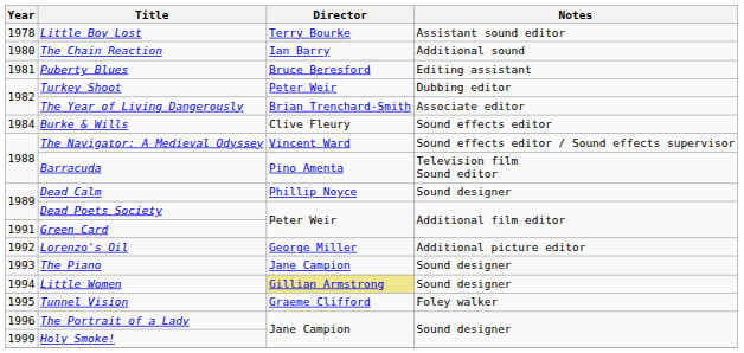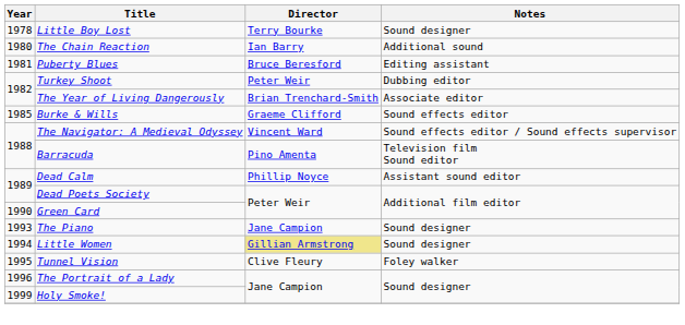 <table class="wikitable">
 <tr>
 <th>Year</th>
 <th>Title</th>
 <th>Director</th>
 <th>Notes</th>
 </tr>
 <tr>
 <td>1978</td>
 <td><em><a href='#'>Little Boy Lost</a></em></td>
 <td><a href='#'>Terry Bourke</a></td>
-<td>Assistant sound editor</td>
+<td>Sound designer</td>
 </tr>
 <tr>
 <td>1980</td>
 <td><em><a href='#'>The Chain Reaction</a></em></td>
 <td><a href='#'>Ian Barry</a></td>
 <td>Additional sound</td>
 </tr>
 <tr>
 <td>1981</td>
 <td><em><a href='#'>Puberty Blues</a></em></td>
 <td><a href='#'>Bruce Beresford</a></td>
 <td>Editing assistant</td>
 </tr>
 <tr>
 <td rowspan=2>1982</td>
 <td><em><a href='#'>Turkey Shoot</a></em></td>
 <td><a href='#'>Peter Weir</a></td>
 <td>Dubbing editor</td>
 </tr>
 <tr>
 <td><em><a href='#'>The Year of Living Dangerously</a></em></td>
 <td><a href='#'>Brian Trenchard-Smith</a></td>
 <td>Associate editor</td>
 </tr>
 <tr>
-<td>1984</td>
+<td>1985</td>
 <td><em><a href='#'>Burke & Wills</a></em></td>
-<td>Clive Fleury</td>
+<td><a href='#'>Graeme Clifford</a></td>
 <td>Sound effects editor</td>
 </tr>
 <tr>
 <td rowspan=2>1988</td>
 <td><em><a href='#'>The Navigator: A Medieval Odyssey</a></em></td>
 <td><a href='#'>Vincent Ward</a></td>
 <td>Sound effects editor / Sound effects supervisor</td>
 </tr>
 <tr>
 <td><em><a href='#'>Barracuda</a></em></td>
 <td><a href='#'>Pino Amenta</a></td>
 <td>Television film<br>Sound editor</td>
 </tr>
 <tr>
 <td rowspan=2>1989</td>
 <td><em><a href='#'>Dead Calm</a></em></td>
 <td><a href='#'>Phillip Noyce</a></td>
-<td>Sound designer</td>
+<td>Assistant sound editor</td>
 </tr>
 <tr>
 <td><em><a href='#'>Dead Poets Society</a></em></td>
 <td rowspan=2>Peter Weir</td>
 <td rowspan=2>Additional film editor</td>
 </tr>
 <tr>
-<td>1991</td>
+<td>1990</td>
 <td><em><a href='#'>Green Card</a></em></td>
-</tr>
-<tr>
-<td>1992</td>
-<td><em><a href='#'>Lorenzo's Oil</a></em></td>
-<td><a href='#'>George Miller</a></td>
-<td>Additional picture editor</td>
 </tr>
 <tr>
 <td>1993</td>
 <td><em><a href='#'>The Piano</a></em></td>
 <td><a href='#'>Jane Campion</a></td>
 <td>Sound designer</td>
 </tr>
 <tr>
 <td>1994</td>
 <td><em><a href='#'>Little Women</a></em></td>
 <td style="background: khaki;"><a href='#'>Gillian Armstrong</a></td>
 <td>Sound designer</td>
 </tr>
 <tr>
 <td>1995</td>
 <td><em><a href='#'>Tunnel Vision</a></em></td>
-<td><a href='#'>Graeme Clifford</a></td>
+<td>Clive Fleury</td>
 <td>Foley walker</td>
 </tr>
 <tr>
 <td>1996</td>
 <td><em><a href='#'>The Portrait of a Lady</a></em></td>
 <td rowspan=2>Jane Campion</td>
 <td rowspan=2>Sound designer</td>
 </tr>
 <tr>
 <td>1999</td>
 <td><em><a href='#'>Holy Smoke!</a></em></td>
 </tr>
 <tr>
 </tr>
 </table>
